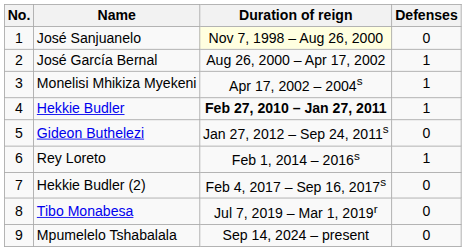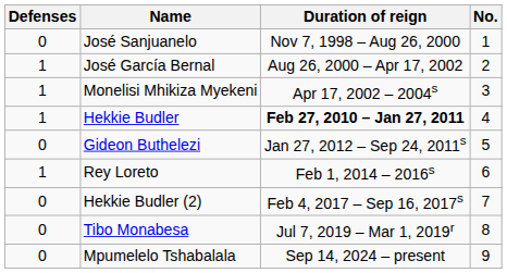 <table class="wikitable" style="text-align:center;">
 <tr>
-<th>No.</th>
+<th>Defenses</th>
 <th>Name</th>
 <th>Duration of reign</th>
-<th>Defenses</th>
+<th>No.</th>
+</tr>
+<tr>
+<td>0</td>
+<td align=left> José Sanjuanelo</td>
+<td>Nov 7, 1998 – Aug 26, 2000</td>
+<td>1</td>
 </tr>
 <tr>
 <td>1</td>
-<td align=left> José Sanjuanelo</td>
-<td style="background: lightyellow;">Nov 7, 1998 – Aug 26, 2000</td>
-<td>0</td>
+<td align=left> José García Bernal</td>
+<td>Aug 26, 2000 – Apr 17, 2002</td>
+<td>2</td>
 </tr>
 <tr>
-<td>2</td>
-<td align=left> José García Bernal</td>
-<td>Aug 26, 2000 – Apr 17, 2002</td>
 <td>1</td>
+<td align=left> Monelisi Mhikiza Myekeni</td>
+<td>Apr 17, 2002 – 2004<sup>s</sup></td>
+<td>3</td>
 </tr>
 <tr>
-<td>3</td>
-<td align=left> Monelisi Mhikiza Myekeni</td>
-<td>Apr 17, 2002 – 2004<sup>s</sup></td>
 <td>1</td>
+<td align=left> <a href='#'>Hekkie Budler</a></td>
+<td><strong>Feb 27, 2010 – Jan 27, 2011</strong></td>
+<td>4</td>
 </tr>
 <tr>
-<td>4</td>
-<td align=left> <a href='#'>Hekkie Budler</a></td>
-<td><strong>Feb 27, 2010 – Jan 27, 2011</strong></td>
-<td>1</td>
+<td>0</td>
+<td align=left> <a href='#'>Gideon Buthelezi</a></td>
+<td>Jan 27, 2012 – Sep 24, 2011<sup>s</sup></td>
+<td>5</td>
 </tr>
 <tr>
-<td>5</td>
-<td align=left> <a href='#'>Gideon Buthelezi</a></td>
-<td>Jan 27, 2012 – Sep 24, 2011<sup>s</sup></td>
-<td>0</td>
+<td>1</td>
+<td align=left> Rey Loreto</td>
+<td>Feb 1, 2014 – 2016<sup>s</sup></td>
+<td>6</td>
 </tr>
 <tr>
-<td>6</td>
-<td align=left> Rey Loreto</td>
-<td>Feb 1, 2014 – 2016<sup>s</sup></td>
-<td>1</td>
+<td>0</td>
+<td align=left> Hekkie Budler (2)</td>
+<td>Feb 4, 2017 – Sep 16, 2017<sup>s</sup></td>
+<td>7</td>
 </tr>
 <tr>
-<td>7</td>
-<td align=left> Hekkie Budler (2)</td>
-<td>Feb 4, 2017 – Sep 16, 2017<sup>s</sup></td>
 <td>0</td>
+<td align=left> <a href='#'>Tibo Monabesa</a></td>
+<td>Jul 7, 2019 – Mar 1, 2019<sup>r</sup></td>
+<td>8</td>
 </tr>
 <tr>
-<td>8</td>
-<td align=left> <a href='#'>Tibo Monabesa</a></td>
-<td>Jul 7, 2019 – Mar 1, 2019<sup>r</sup></td>
 <td>0</td>
-</tr>
-<tr>
-<td>9</td>
 <td align=left> Mpumelelo Tshabalala</td>
 <td>Sep 14, 2024 – present</td>
-<td>0</td>
+<td>9</td>
 </tr>
 </table>
